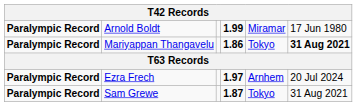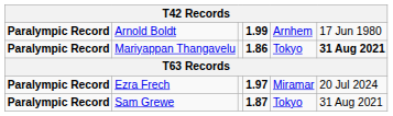 <table class="wikitable">
 <tr>
 <th colspan="6">T42 Records</th>
 </tr>
 <tr>
 <td><strong>Paralympic Record</strong></td>
 <td><a href='#'>Arnold Boldt</a></td>
 <td></td>
 <td><strong>1.99</strong></td>
-<td><a href='#'>Miramar</a> </td>
+<td><a href='#'>Arnhem</a> </td>
 <td>17 Jun 1980</td>
 </tr>
 <tr>
 <td><strong>Paralympic Record</strong></td>
 <td><a href='#'>Mariyappan Thangavelu</a></td>
 <td></td>
 <td><strong>1.86</strong></td>
 <td><a href='#'>Tokyo</a> </td>
 <td><strong>31 Aug 2021</strong></td>
 </tr>
 <tr>
 <th colspan="6">T63 Records</th>
 </tr>
 <tr>
 <td><strong>Paralympic Record</strong></td>
 <td><a href='#'>Ezra Frech</a></td>
 <td></td>
 <td><strong>1.97</strong></td>
-<td><a href='#'>Arnhem</a> </td>
+<td><a href='#'>Miramar</a> </td>
 <td>20 Jul 2024</td>
 </tr>
 <tr>
 <td><strong>Paralympic Record</strong></td>
 <td><a href='#'>Sam Grewe</a></td>
 <td></td>
 <td><strong>1.87</strong></td>
 <td><a href='#'>Tokyo</a> </td>
 <td>31 Aug 2021</td>
 </tr>
 </table>
